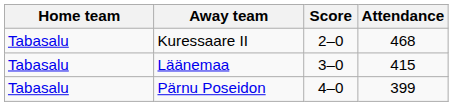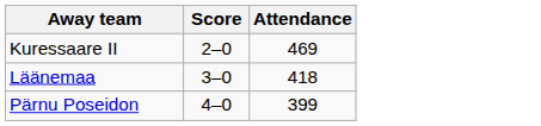 <table class="wikitable">
 <tr>
-<th width=150px>Home team</th>
 <th width=150px>Away team</th>
 <th width=50px>Score</th>
 <th width=50px>Attendance</th>
 </tr>
 <tr>
-<td><a href='#'>Tabasalu</a></td>
 <td>Kuressaare II</td>
 <td align=center>2–0</td>
-<td align=center>468</td>
+<td align=center>469</td>
 </tr>
 <tr>
-<td><a href='#'>Tabasalu</a></td>
 <td><a href='#'>Läänemaa</a></td>
 <td align=center>3–0</td>
-<td align=center>415</td>
+<td align=center>418</td>
 </tr>
 <tr>
-<td><a href='#'>Tabasalu</a></td>
 <td><a href='#'>Pärnu Poseidon</a></td>
 <td align=center>4–0</td>
 <td align=center>399</td>
 </tr>
 </table>
